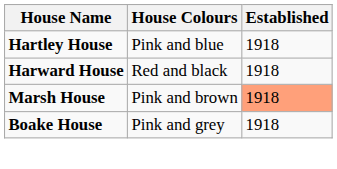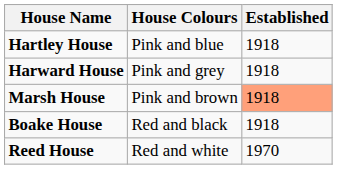 <table class="wikitable">
 <tr>
 <th>House Name</th>
 <th>House Colours</th>
 <th>Established</th>
 </tr>
 <tr>
 <td><strong>Hartley House</strong></td>
 <td>Pink and blue<br></td>
 <td>1918</td>
 </tr>
 <tr>
 <td><strong>Harward House</strong></td>
-<td>Red and black<br></td>
+<td>Pink and grey<br></td>
 <td>1918</td>
 </tr>
 <tr>
 <td><strong>Marsh House</strong></td>
 <td>Pink and brown<br></td>
 <td style="background: lightsalmon;">1918</td>
 </tr>
 <tr>
 <td><strong>Boake House</strong></td>
-<td>Pink and grey<br></td>
+<td>Red and black<br></td>
 <td>1918</td>
 </tr>
+<tr>
+<td><strong>Reed House</strong></td>
+<td>Red and white<br></td>
+<td>1970</td>
+</tr>
 </table>
